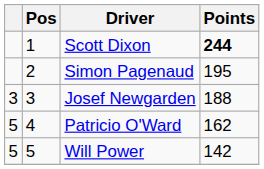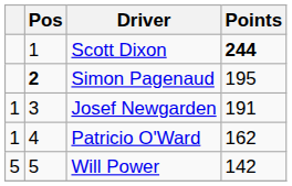 <table class="wikitable" style="font-size: 95%">
 <tr>
 <th></th>
 <th>Pos</th>
 <th>Driver</th>
 <th>Points</th>
 </tr>
 <tr>
 <td align="left"></td>
 <td>1</td>
 <td> <a href='#'>Scott Dixon</a></td>
 <td><strong>244</strong></td>
 </tr>
 <tr>
 <td align="left"></td>
-<td>2</td>
+<td><strong>2</strong></td>
 <td> <a href='#'>Simon Pagenaud</a></td>
 <td>195</td>
 </tr>
 <tr>
-<td align="left"> 3</td>
+<td align="left"> 1</td>
 <td>3</td>
 <td> <a href='#'>Josef Newgarden</a></td>
-<td>188</td>
+<td>191</td>
 </tr>
 <tr>
-<td align="left"> 5</td>
+<td align="left"> 1</td>
 <td>4</td>
 <td> <a href='#'>Patricio O'Ward</a></td>
 <td>162</td>
 </tr>
 <tr>
 <td align="left"> 5</td>
 <td>5</td>
 <td> <a href='#'>Will Power</a></td>
 <td>142</td>
 </tr>
 <tr>
 </tr>
 </table>
